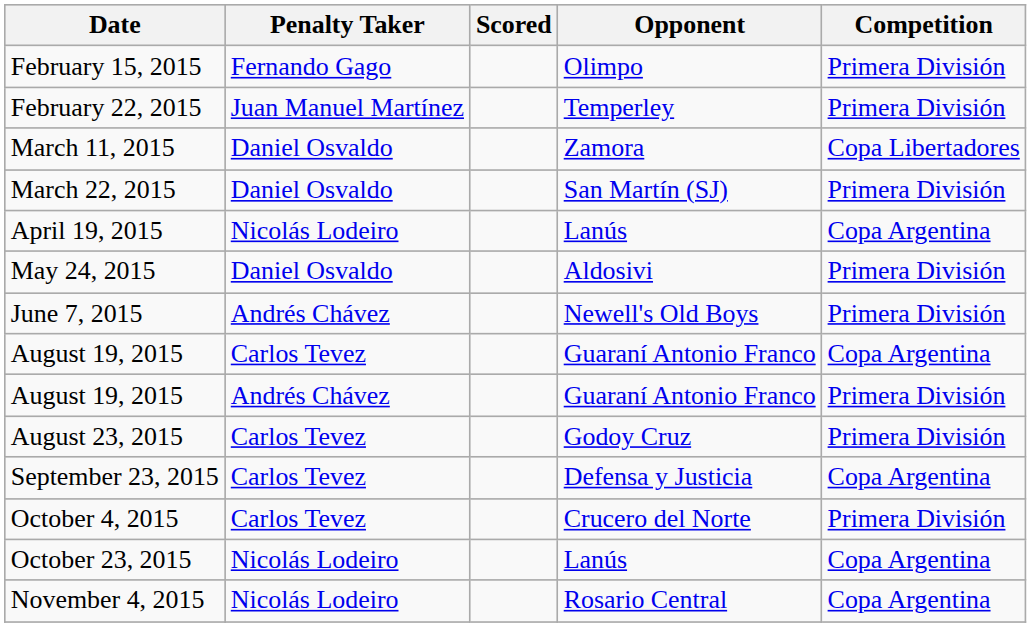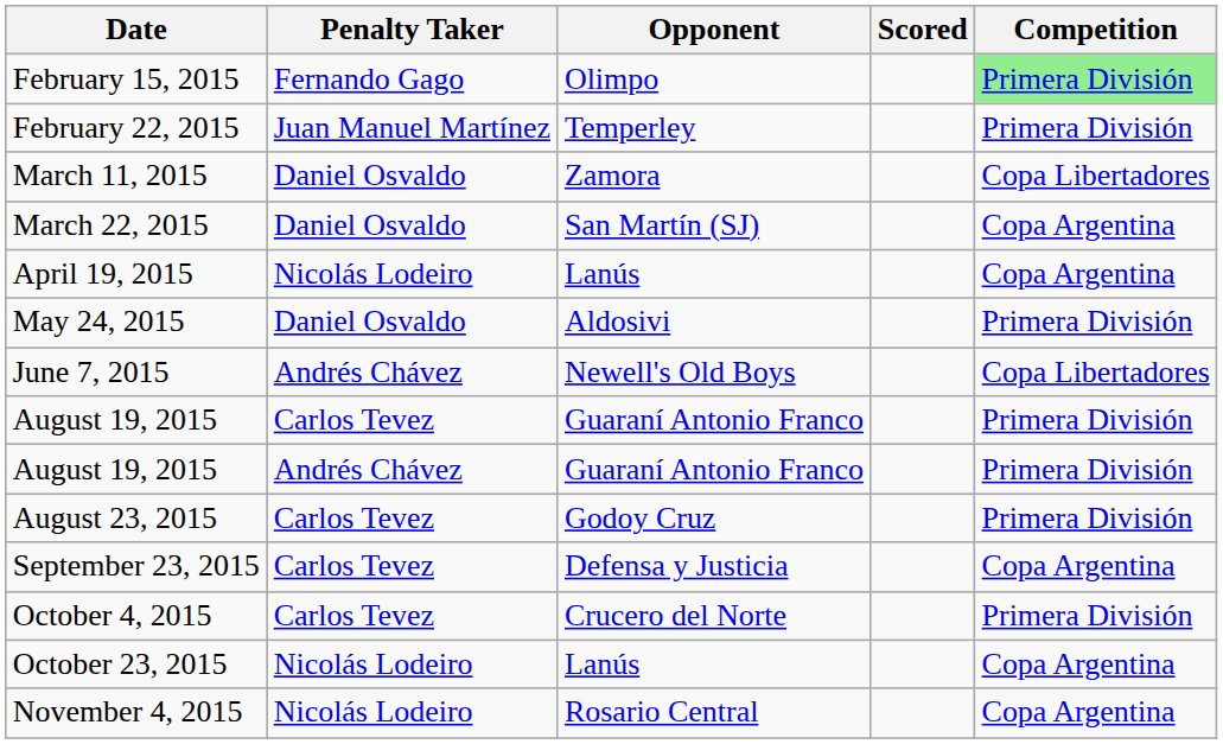 <table class="wikitable">
 <tr>
 <th>Date</th>
 <th>Penalty Taker</th>
+<th>Opponent</th>
 <th>Scored</th>
-<th>Opponent</th>
 <th>Competition</th>
 </tr>
 <tr>
 <td>February 15, 2015</td>
 <td><a href='#'>Fernando Gago</a></td>
+<td><a href='#'>Olimpo</a></td>
 <td></td>
-<td><a href='#'>Olimpo</a></td>
-<td><a href='#'>Primera División</a></td>
+<td style="background: lightgreen;"><a href='#'>Primera División</a></td>
 </tr>
 <tr>
 <td>February 22, 2015</td>
 <td><a href='#'>Juan Manuel Martínez</a></td>
+<td><a href='#'>Temperley</a></td>
 <td></td>
-<td><a href='#'>Temperley</a></td>
 <td><a href='#'>Primera División</a></td>
 </tr>
 <tr>
 <td>March 11, 2015</td>
 <td><a href='#'>Daniel Osvaldo</a></td>
+<td><a href='#'>Zamora</a></td>
 <td></td>
-<td><a href='#'>Zamora</a></td>
 <td><a href='#'>Copa Libertadores</a></td>
 </tr>
 <tr>
 <td>March 22, 2015</td>
 <td><a href='#'>Daniel Osvaldo</a></td>
+<td><a href='#'>San Martín (SJ)</a></td>
 <td></td>
-<td><a href='#'>San Martín (SJ)</a></td>
-<td><a href='#'>Primera División</a></td>
+<td><a href='#'>Copa Argentina</a></td>
 </tr>
 <tr>
 <td>April 19, 2015</td>
 <td><a href='#'>Nicolás Lodeiro</a></td>
+<td><a href='#'>Lanús</a></td>
 <td></td>
-<td><a href='#'>Lanús</a></td>
 <td><a href='#'>Copa Argentina</a></td>
 </tr>
 <tr>
 <td>May 24, 2015</td>
 <td><a href='#'>Daniel Osvaldo</a></td>
+<td><a href='#'>Aldosivi</a></td>
 <td></td>
-<td><a href='#'>Aldosivi</a></td>
 <td><a href='#'>Primera División</a></td>
 </tr>
 <tr>
 <td>June 7, 2015</td>
 <td><a href='#'>Andrés Chávez</a></td>
+<td><a href='#'>Newell's Old Boys</a></td>
 <td></td>
-<td><a href='#'>Newell's Old Boys</a></td>
+<td><a href='#'>Copa Libertadores</a></td>
+</tr>
+<tr>
+<td>August 19, 2015</td>
+<td><a href='#'>Carlos Tevez</a></td>
+<td><a href='#'>Guaraní Antonio Franco</a></td>
+<td></td>
 <td><a href='#'>Primera División</a></td>
 </tr>
 <tr>
 <td>August 19, 2015</td>
-<td><a href='#'>Carlos Tevez</a></td>
+<td><a href='#'>Andrés Chávez</a></td>
+<td><a href='#'>Guaraní Antonio Franco</a></td>
 <td></td>
-<td><a href='#'>Guaraní Antonio Franco</a></td>
-<td><a href='#'>Copa Argentina</a></td>
-</tr>
-<tr>
-<td>August 19, 2015</td>
-<td><a href='#'>Andrés Chávez</a></td>
-<td></td>
-<td><a href='#'>Guaraní Antonio Franco</a></td>
 <td><a href='#'>Primera División</a></td>
 </tr>
 <tr>
 <td>August 23, 2015</td>
 <td><a href='#'>Carlos Tevez</a></td>
+<td><a href='#'>Godoy Cruz</a></td>
 <td></td>
-<td><a href='#'>Godoy Cruz</a></td>
 <td><a href='#'>Primera División</a></td>
 </tr>
 <tr>
 <td>September 23, 2015</td>
 <td><a href='#'>Carlos Tevez</a></td>
+<td><a href='#'>Defensa y Justicia</a></td>
 <td></td>
-<td><a href='#'>Defensa y Justicia</a></td>
 <td><a href='#'>Copa Argentina</a></td>
 </tr>
 <tr>
 <td>October 4, 2015</td>
 <td><a href='#'>Carlos Tevez</a></td>
+<td><a href='#'>Crucero del Norte</a></td>
 <td></td>
-<td><a href='#'>Crucero del Norte</a></td>
 <td><a href='#'>Primera División</a></td>
 </tr>
 <tr>
 <td>October 23, 2015</td>
 <td><a href='#'>Nicolás Lodeiro</a></td>
+<td><a href='#'>Lanús</a></td>
 <td></td>
-<td><a href='#'>Lanús</a></td>
 <td><a href='#'>Copa Argentina</a></td>
 </tr>
 <tr>
 <td>November 4, 2015</td>
 <td><a href='#'>Nicolás Lodeiro</a></td>
+<td><a href='#'>Rosario Central</a></td>
 <td></td>
-<td><a href='#'>Rosario Central</a></td>
 <td><a href='#'>Copa Argentina</a></td>
 </tr>
 </table>
